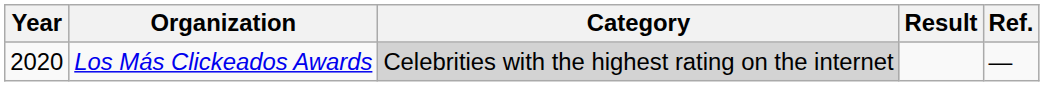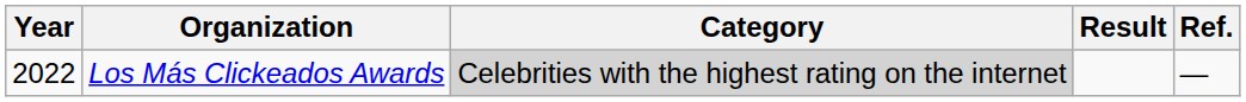 <table class="wikitable">
 <tr>
 <th>Year</th>
 <th>Organization</th>
 <th>Category</th>
 <th>Result</th>
 <th>Ref.</th>
 </tr>
 <tr>
-<td>2020</td>
+<td>2022</td>
 <td><em><a href='#'>Los Más Clickeados Awards</a></em></td>
 <td style="background: lightgrey;">Celebrities with the highest rating on the internet</td>
 <td></td>
 <td>—</td>
 </tr>
 </table>
